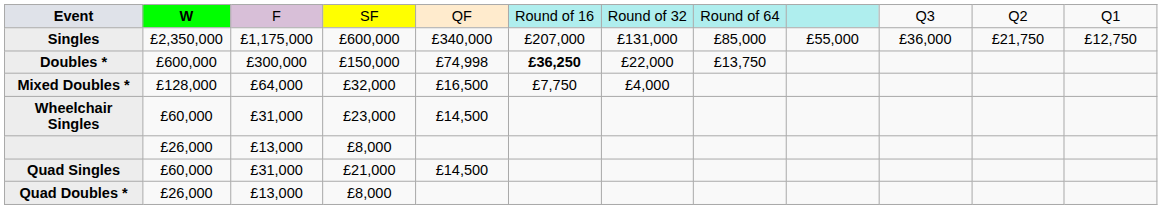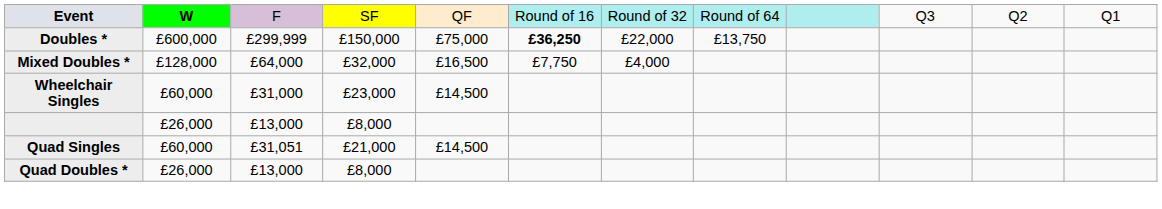 <table class="wikitable" style="font-size:90%;text-align:center">
 <tr>
 <td style="width:130px; background:#dfe2e9;"><strong>Event</strong></td>
 <td style="width:80px; background:lime;"><strong>W</strong></td>
 <td style="width:85px; background:thistle;">F</td>
 <td style="width:85px; background:#ff0;">SF</td>
 <td style="width:85px; background:#ffebcd;">QF</td>
 <td style="width:85px; background:#afeeee;">Round of 16</td>
 <td style="width:85px; background:#afeeee;">Round of 32</td>
 <td style="width:85px; background:#afeeee;">Round of 64</td>
 <td style="width:85px; background:#afeeee;"></td>
 <td style="width:85px;">Q3</td>
 <td style="width:85px;">Q2</td>
 <td style="width:85px;">Q1</td>
 </tr>
 <tr>
-<td style="background:#ededed;"><strong>Singles</strong></td>
-<td>£2,350,000</td>
-<td>£1,175,000</td>
-<td>£600,000</td>
-<td>£340,000</td>
-<td>£207,000</td>
-<td>£131,000</td>
-<td>£85,000</td>
-<td>£55,000</td>
-<td>£36,000</td>
-<td>£21,750</td>
-<td>£12,750</td>
-</tr>
-<tr>
 <td style="background:#ededed;"><strong>Doubles *</strong></td>
 <td>£600,000</td>
-<td>£300,000</td>
+<td>£299,999</td>
 <td>£150,000</td>
-<td>£74,998</td>
+<td>£75,000</td>
 <td><strong>£36,250</strong></td>
 <td>£22,000</td>
 <td>£13,750</td>
 <td></td>
 <td></td>
 <td></td>
 <td></td>
 </tr>
 <tr>
 <td style="background:#ededed;"><strong>Mixed Doubles *</strong></td>
 <td>£128,000</td>
 <td>£64,000</td>
 <td>£32,000</td>
 <td>£16,500</td>
 <td>£7,750</td>
 <td>£4,000</td>
 <td></td>
 <td></td>
 <td></td>
 <td></td>
 <td></td>
 </tr>
 <tr>
 <td style="background:#ededed;"><strong>Wheelchair Singles</strong></td>
 <td>£60,000</td>
 <td>£31,000</td>
 <td>£23,000</td>
 <td>£14,500</td>
 <td></td>
 <td></td>
 <td></td>
 <td></td>
 <td></td>
 <td></td>
 <td></td>
 </tr>
 <tr>
 <td style="background:#ededed;"></td>
 <td>£26,000</td>
 <td>£13,000</td>
 <td>£8,000</td>
 <td></td>
 <td></td>
 <td></td>
 <td></td>
 <td></td>
 <td></td>
 <td></td>
 <td></td>
 </tr>
 <tr>
 <td style="background:#ededed;"><strong>Quad Singles</strong></td>
 <td>£60,000</td>
-<td>£31,000</td>
+<td>£31,051</td>
 <td>£21,000</td>
 <td>£14,500</td>
 <td></td>
 <td></td>
 <td></td>
 <td></td>
 <td></td>
 <td></td>
 <td></td>
 </tr>
 <tr>
 <td style="background:#ededed;"><strong>Quad Doubles *</strong></td>
 <td>£26,000</td>
 <td>£13,000</td>
 <td>£8,000</td>
 <td></td>
 <td></td>
 <td></td>
 <td></td>
 <td></td>
 <td></td>
 <td></td>
 <td></td>
 </tr>
 </table>
